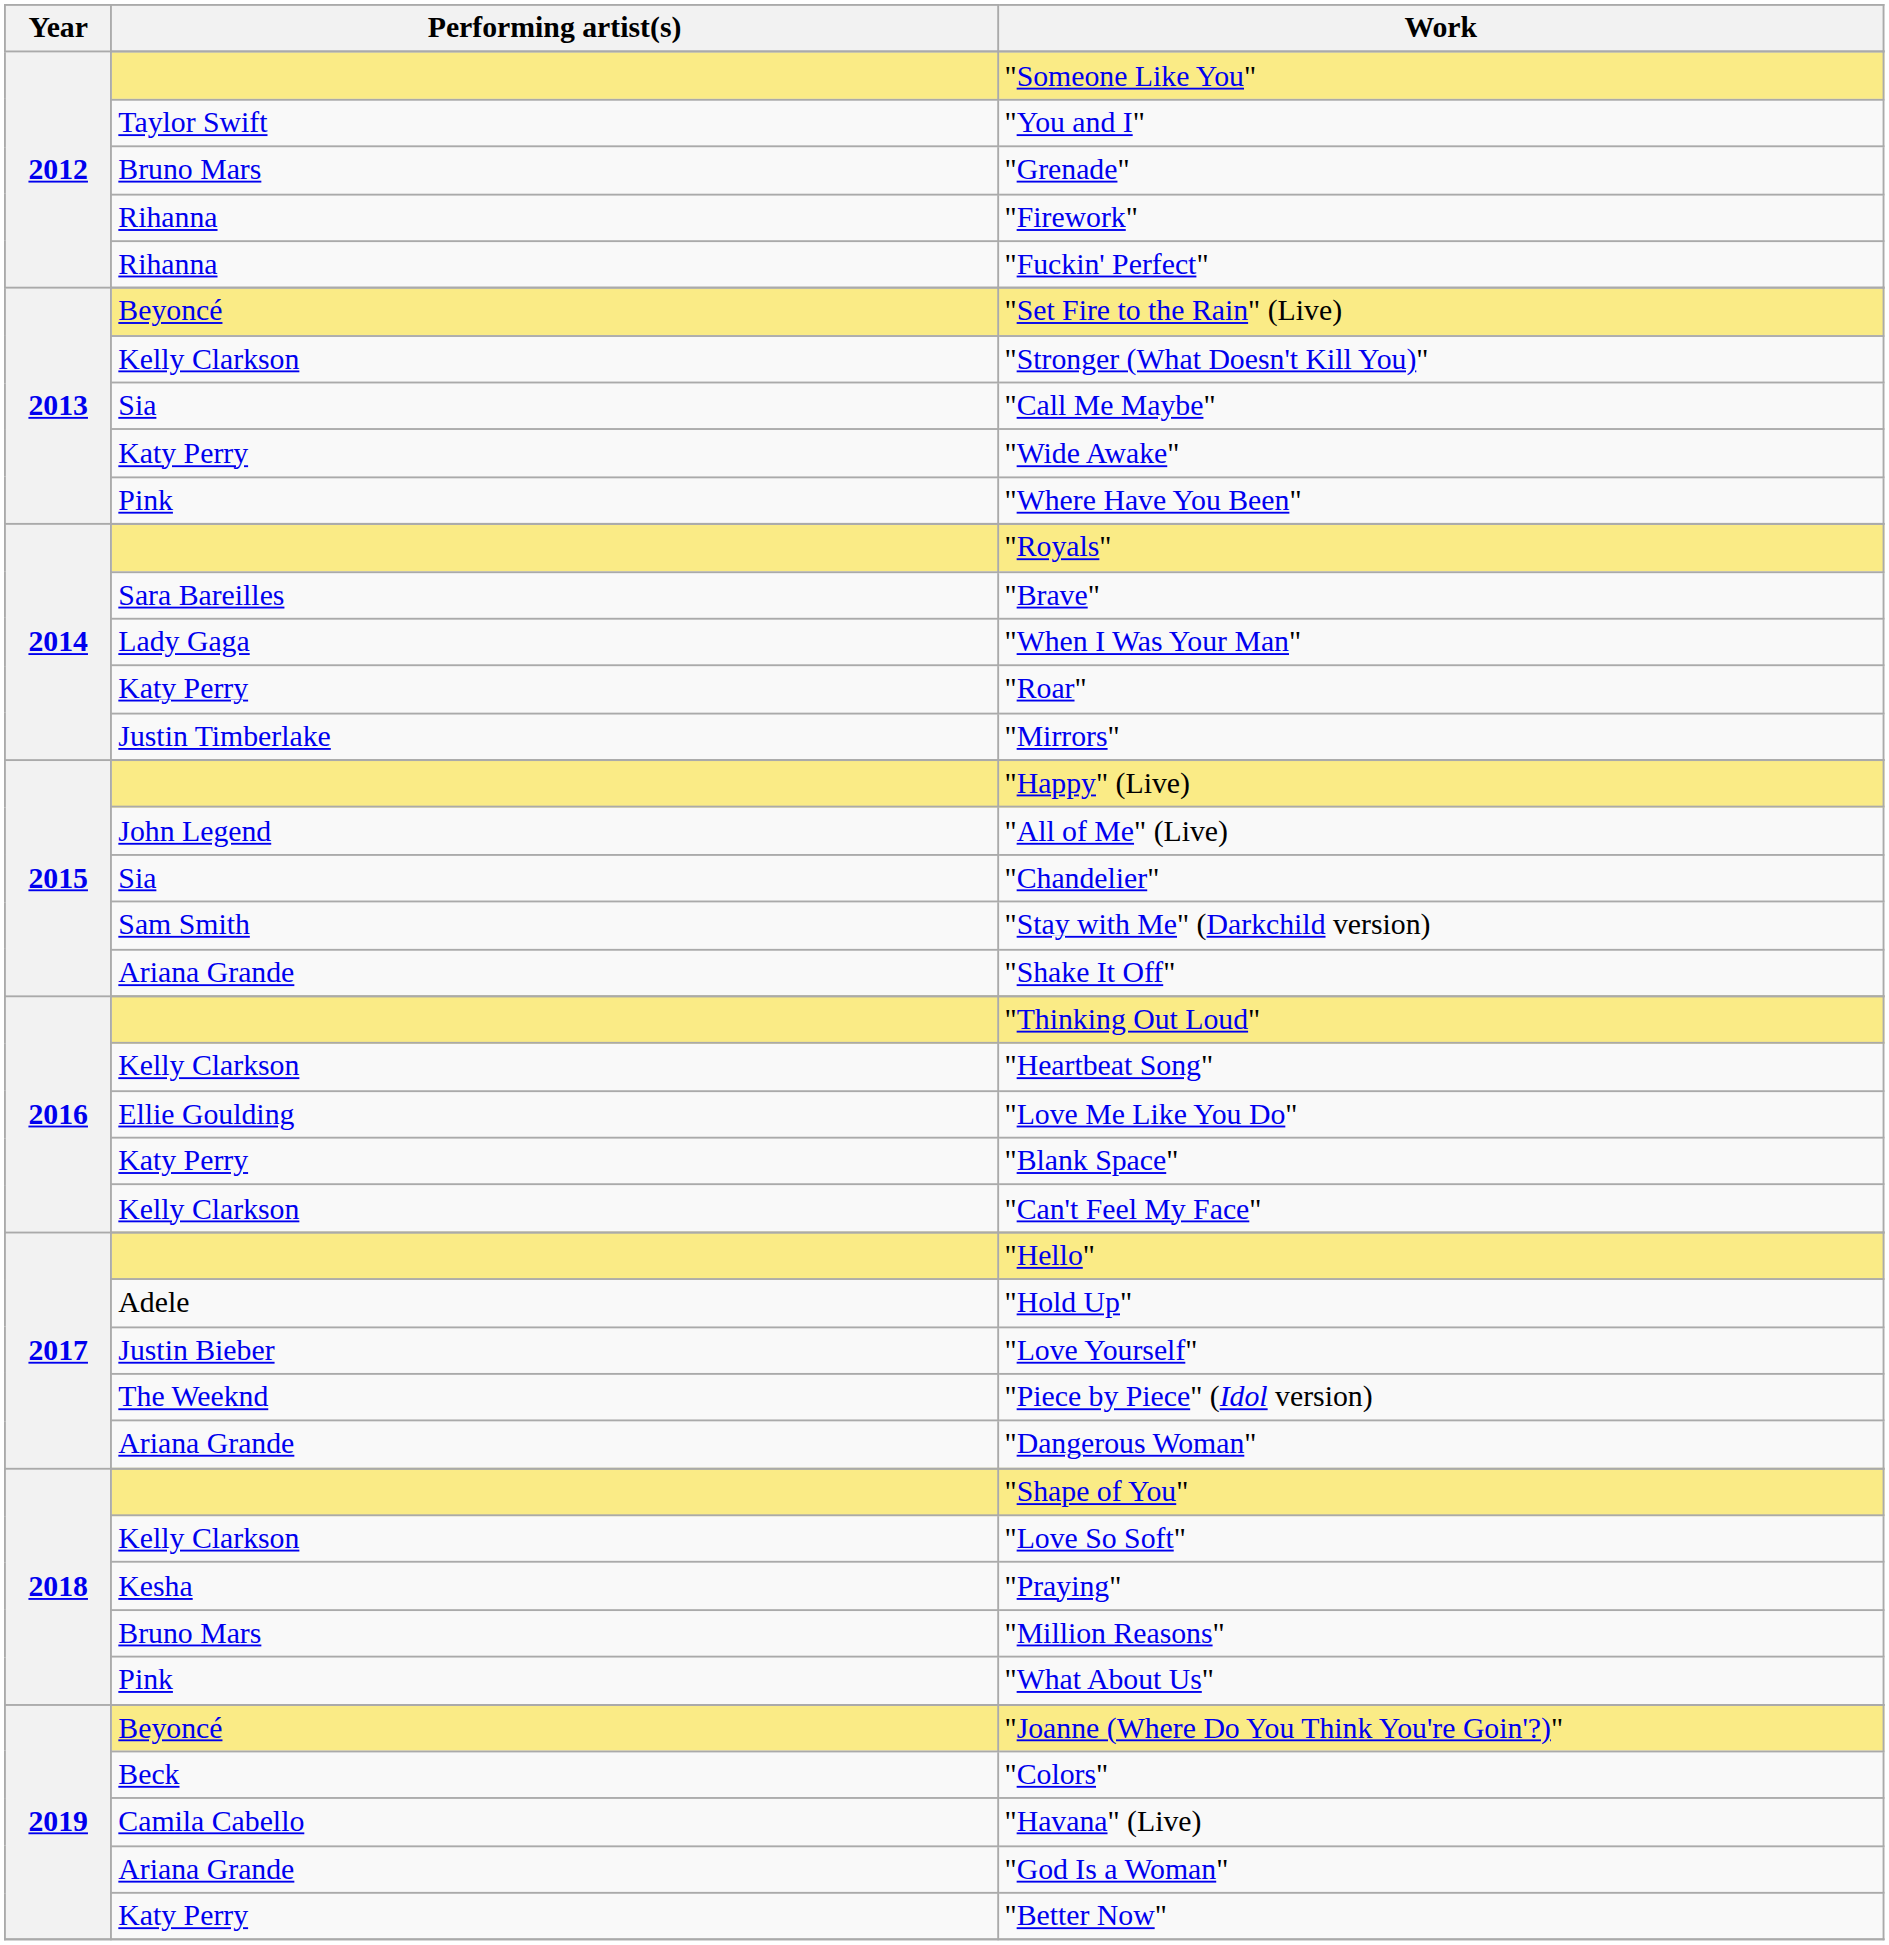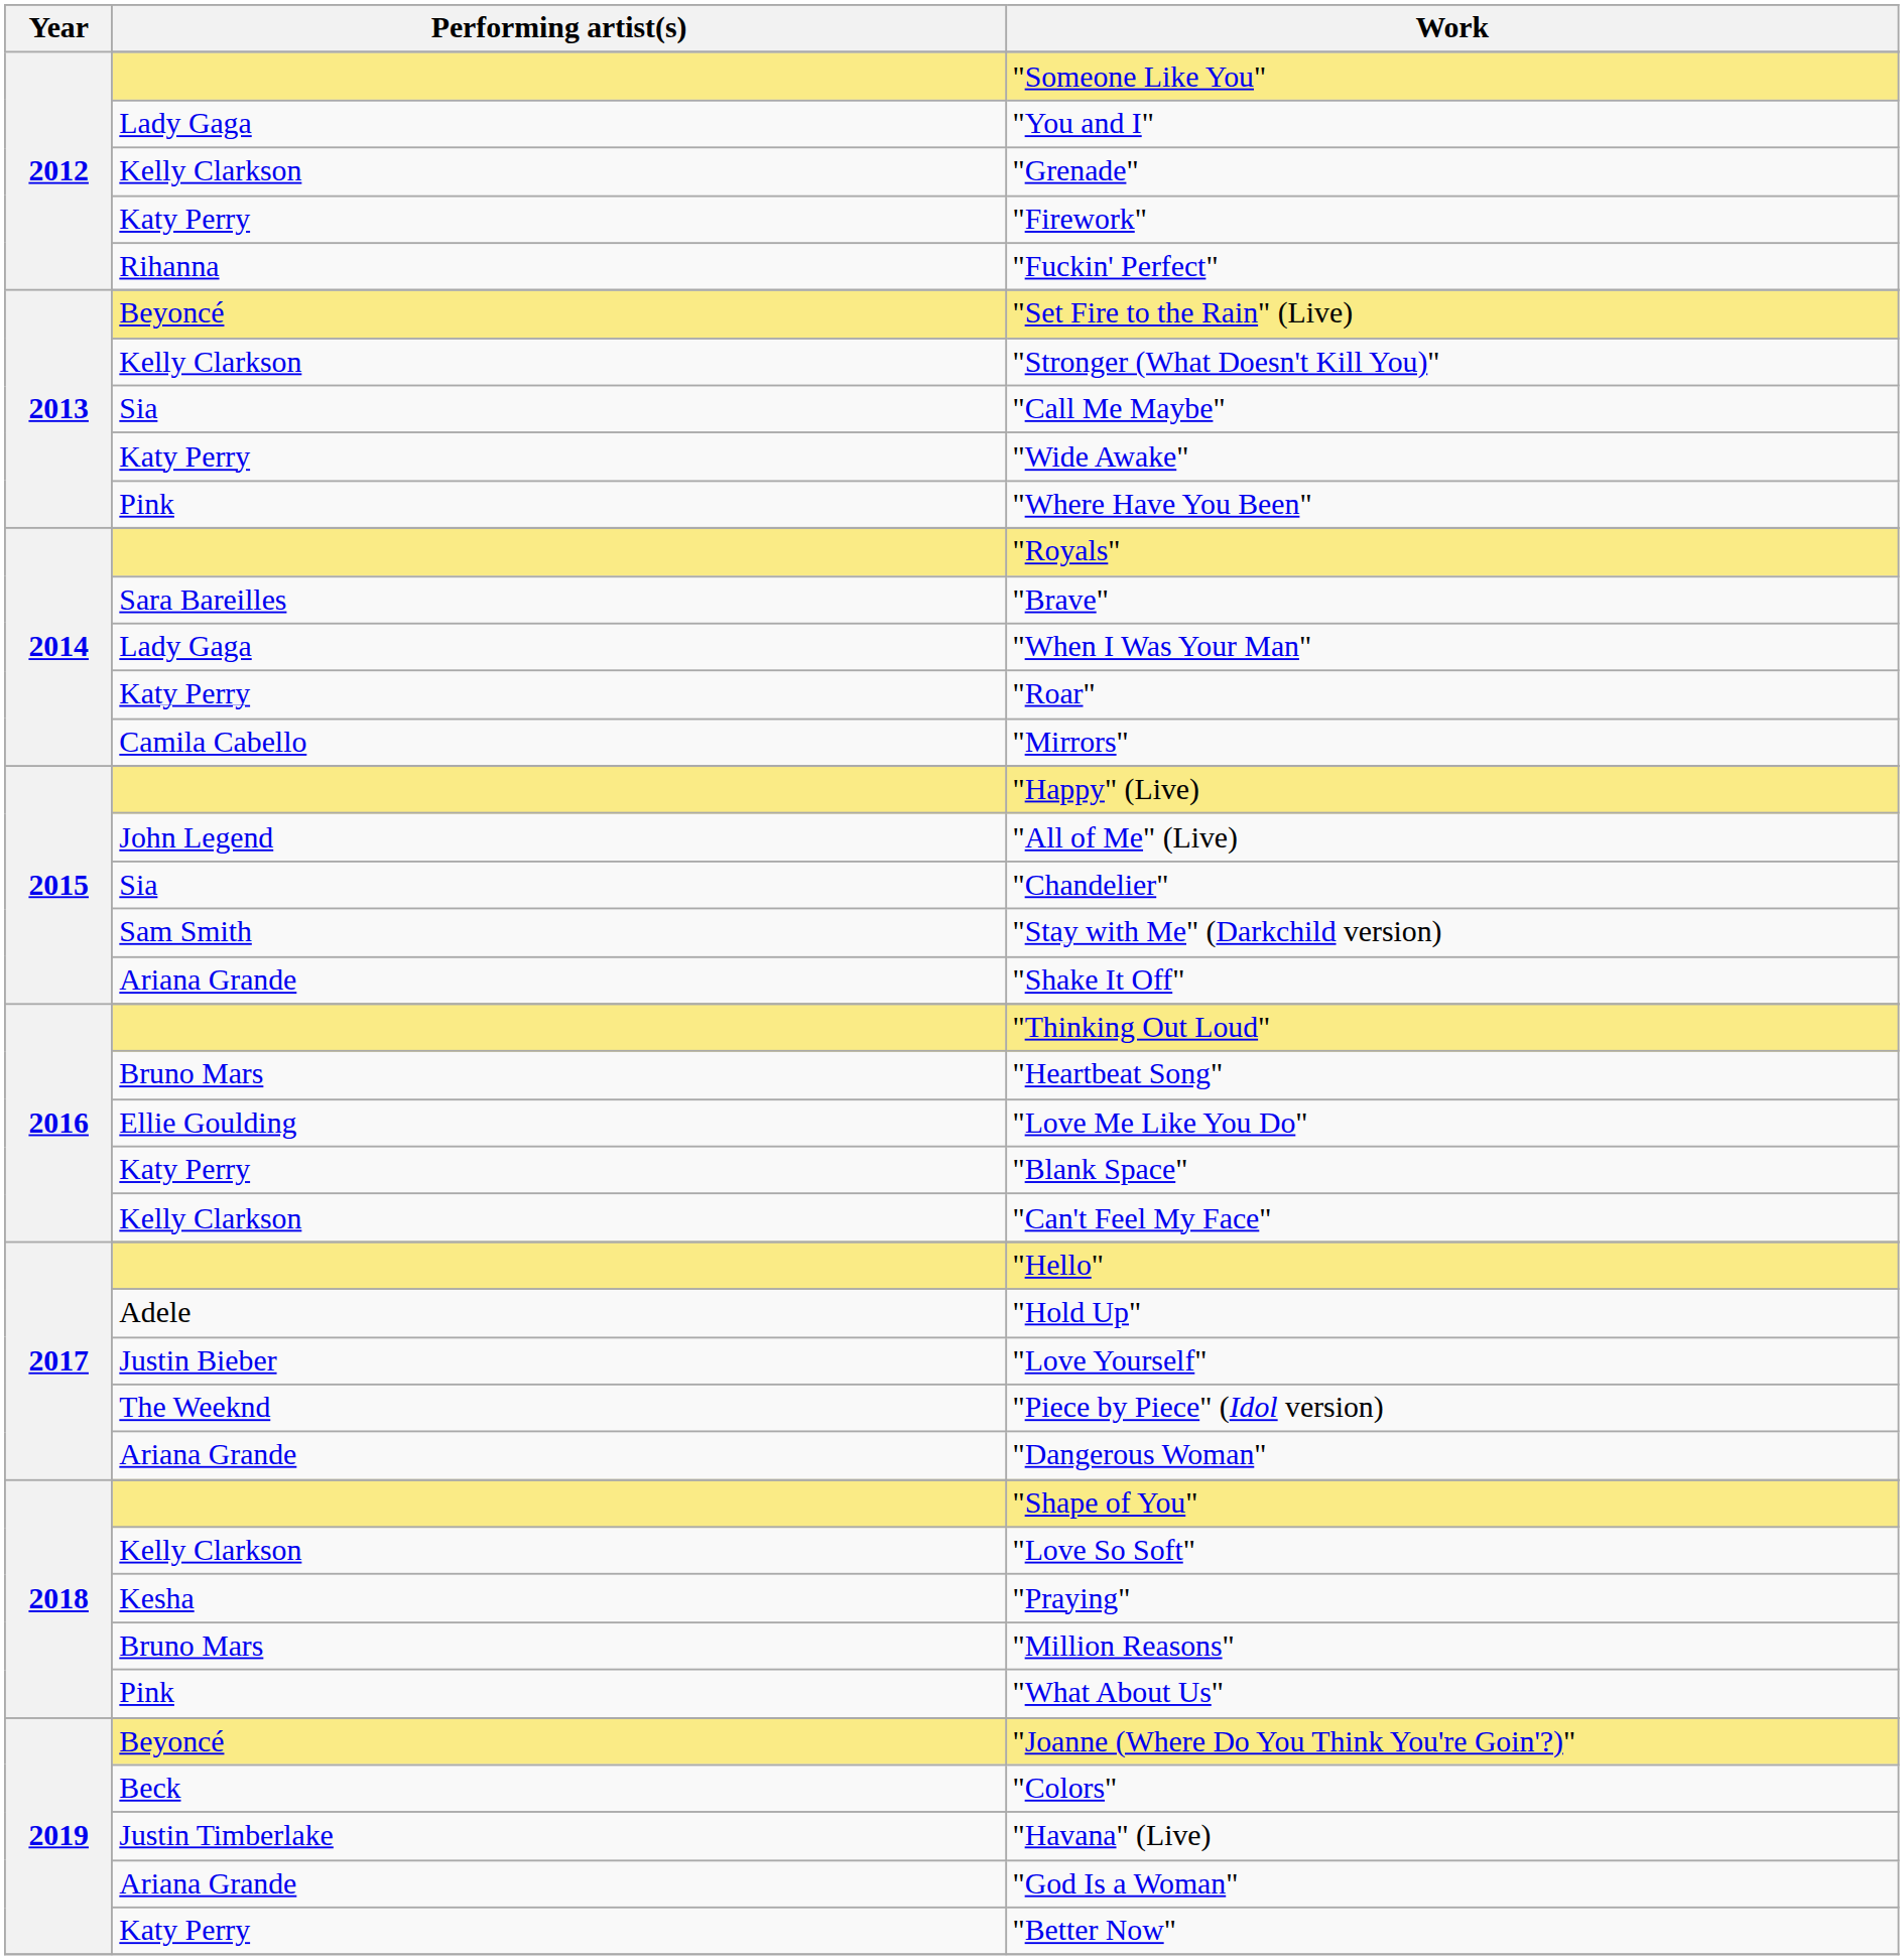 <table class="wikitable" style="width:80%">
 <tr>
 <th width="2%">Year</th>
 <th width="25%">Performing artist(s)</th>
 <th width="25%">Work</th>
 </tr>
 <tr>
 <th scope="row" rowspan="6" style="text-align:center;"><a href='#'>2012</a> <br></th>
 </tr>
 <tr style="background:#FAEB86;">
 <td></td>
 <td>"<a href='#'>Someone Like You</a>"</td>
 </tr>
 <tr>
-<td><a href='#'>Taylor Swift</a></td>
+<td><a href='#'>Lady Gaga</a></td>
 <td>"<a href='#'>You and I</a>"</td>
 </tr>
 <tr>
-<td><a href='#'>Bruno Mars</a></td>
+<td><a href='#'>Kelly Clarkson</a></td>
 <td>"<a href='#'>Grenade</a>"</td>
 </tr>
 <tr>
-<td><a href='#'>Rihanna</a></td>
+<td><a href='#'>Katy Perry</a></td>
 <td>"<a href='#'>Firework</a>"</td>
 </tr>
 <tr>
 <td><a href='#'>Rihanna</a></td>
 <td>"<a href='#'>Fuckin' Perfect</a>"</td>
 </tr>
 <tr>
 <th scope="row" rowspan="6" style="text-align:center;"><a href='#'>2013</a> <br></th>
 </tr>
 <tr style="background:#FAEB86;">
 <td><a href='#'>Beyoncé</a></td>
 <td>"<a href='#'>Set Fire to the Rain</a>" (Live)</td>
 </tr>
 <tr>
 <td><a href='#'>Kelly Clarkson</a></td>
 <td>"<a href='#'>Stronger (What Doesn't Kill You)</a>"</td>
 </tr>
 <tr>
 <td><a href='#'>Sia</a></td>
 <td>"<a href='#'>Call Me Maybe</a>"</td>
 </tr>
 <tr>
 <td><a href='#'>Katy Perry</a></td>
 <td>"<a href='#'>Wide Awake</a>"</td>
 </tr>
 <tr>
 <td><a href='#'>Pink</a></td>
 <td>"<a href='#'>Where Have You Been</a>"</td>
 </tr>
 <tr>
 <th scope="row" rowspan="6" style="text-align:center;"><a href='#'>2014</a> <br></th>
 </tr>
 <tr style="background:#FAEB86;">
 <td></td>
 <td>"<a href='#'>Royals</a>"</td>
 </tr>
 <tr>
 <td><a href='#'>Sara Bareilles</a></td>
 <td>"<a href='#'>Brave</a>"</td>
 </tr>
 <tr>
 <td><a href='#'>Lady Gaga</a></td>
 <td>"<a href='#'>When I Was Your Man</a>"</td>
 </tr>
 <tr>
 <td><a href='#'>Katy Perry</a></td>
 <td>"<a href='#'>Roar</a>"</td>
 </tr>
 <tr>
-<td><a href='#'>Justin Timberlake</a></td>
+<td><a href='#'>Camila Cabello</a></td>
 <td>"<a href='#'>Mirrors</a>"</td>
 </tr>
 <tr>
 <th scope="row" rowspan="6" style="text-align:center;"><a href='#'>2015</a> <br></th>
 </tr>
 <tr style="background:#FAEB86;">
 <td></td>
 <td>"<a href='#'>Happy</a>" (Live)</td>
 </tr>
 <tr>
 <td><a href='#'>John Legend</a></td>
 <td>"<a href='#'>All of Me</a>" (Live)</td>
 </tr>
 <tr>
 <td><a href='#'>Sia</a></td>
 <td>"<a href='#'>Chandelier</a>"</td>
 </tr>
 <tr>
 <td><a href='#'>Sam Smith</a></td>
 <td>"<a href='#'>Stay with Me</a>" (<a href='#'>Darkchild</a> version)</td>
 </tr>
 <tr>
 <td><a href='#'>Ariana Grande</a></td>
 <td>"<a href='#'>Shake It Off</a>"</td>
 </tr>
 <tr>
 <th scope="row" rowspan="6" style="text-align:center;"><a href='#'>2016</a> <br></th>
 </tr>
 <tr style="background:#FAEB86;">
 <td></td>
 <td>"<a href='#'>Thinking Out Loud</a>"</td>
 </tr>
 <tr>
-<td><a href='#'>Kelly Clarkson</a></td>
+<td><a href='#'>Bruno Mars</a></td>
 <td>"<a href='#'>Heartbeat Song</a>"</td>
 </tr>
 <tr>
 <td><a href='#'>Ellie Goulding</a></td>
 <td>"<a href='#'>Love Me Like You Do</a>"</td>
 </tr>
 <tr>
 <td><a href='#'>Katy Perry</a></td>
 <td>"<a href='#'>Blank Space</a>"</td>
 </tr>
 <tr>
 <td><a href='#'>Kelly Clarkson</a></td>
 <td>"<a href='#'>Can't Feel My Face</a>"</td>
 </tr>
 <tr>
 <th scope="row" rowspan="6" style="text-align:center;"><a href='#'>2017</a> <br></th>
 </tr>
 <tr style="background:#FAEB86;">
 <td></td>
 <td>"<a href='#'>Hello</a>"</td>
 </tr>
 <tr>
 <td>Adele</td>
 <td>"<a href='#'>Hold Up</a>"</td>
 </tr>
 <tr>
 <td><a href='#'>Justin Bieber</a></td>
 <td>"<a href='#'>Love Yourself</a>"</td>
 </tr>
 <tr>
 <td><a href='#'>The Weeknd</a></td>
 <td>"<a href='#'>Piece by Piece</a>" (<em><a href='#'>Idol</a></em> version)</td>
 </tr>
 <tr>
 <td><a href='#'>Ariana Grande</a></td>
 <td>"<a href='#'>Dangerous Woman</a>"</td>
 </tr>
 <tr>
 <th scope="row" rowspan="6" style="text-align:center;"><a href='#'>2018</a> <br></th>
 </tr>
 <tr style="background:#FAEB86;">
 <td></td>
 <td>"<a href='#'>Shape of You</a>"</td>
 </tr>
 <tr>
 <td><a href='#'>Kelly Clarkson</a></td>
 <td>"<a href='#'>Love So Soft</a>"</td>
 </tr>
 <tr>
 <td><a href='#'>Kesha</a></td>
 <td>"<a href='#'>Praying</a>"</td>
 </tr>
 <tr>
 <td><a href='#'>Bruno Mars</a></td>
 <td>"<a href='#'>Million Reasons</a>"</td>
 </tr>
 <tr>
 <td><a href='#'>Pink</a></td>
 <td>"<a href='#'>What About Us</a>"</td>
 </tr>
 <tr>
 <th scope="row" rowspan="6" style="text-align:center;"><a href='#'>2019</a> <br></th>
 </tr>
 <tr style="background:#FAEB86;">
 <td><a href='#'>Beyoncé</a></td>
 <td>"<a href='#'>Joanne (Where Do You Think You're Goin'?)</a>"</td>
 </tr>
 <tr>
 <td><a href='#'>Beck</a></td>
 <td>"<a href='#'>Colors</a>"</td>
 </tr>
 <tr>
-<td><a href='#'>Camila Cabello</a></td>
+<td><a href='#'>Justin Timberlake</a></td>
 <td>"<a href='#'>Havana</a>" (Live)</td>
 </tr>
 <tr>
 <td><a href='#'>Ariana Grande</a></td>
 <td>"<a href='#'>God Is a Woman</a>"</td>
 </tr>
 <tr>
 <td><a href='#'>Katy Perry</a></td>
 <td>"<a href='#'>Better Now</a>"</td>
 </tr>
 <tr>
 </tr>
 </table>
